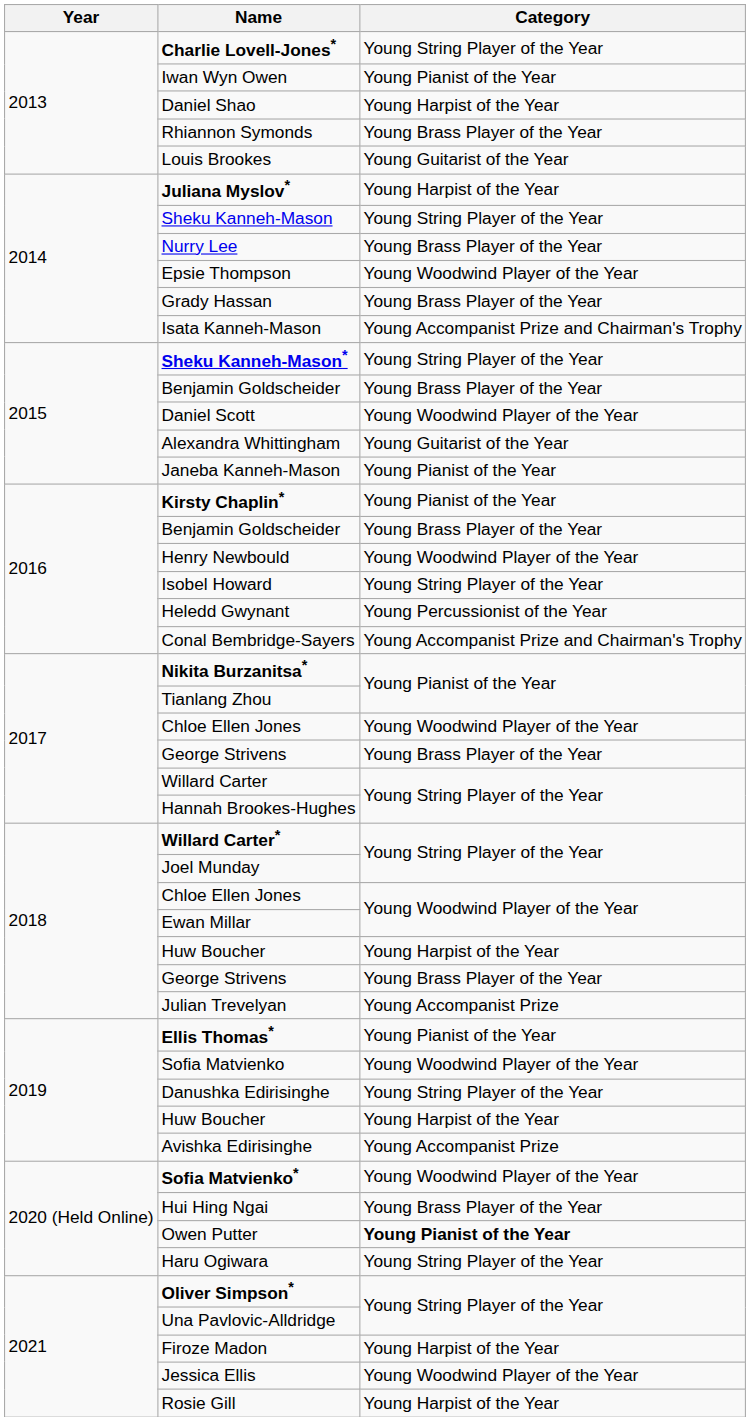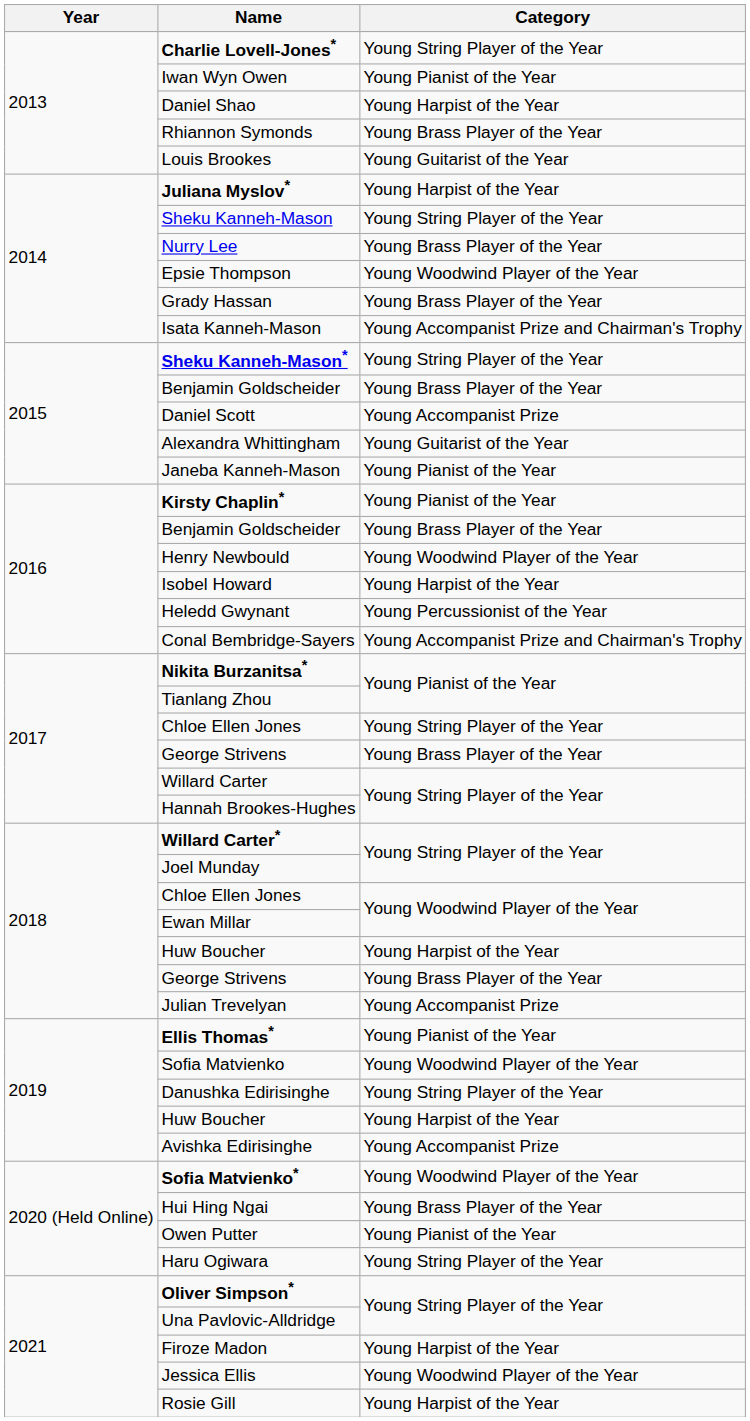 <table class="wikitable">
 <tr>
 <th>Year</th>
 <th>Name</th>
 <th>Category</th>
 </tr>
 <tr>
 <td rowspan="5">2013</td>
 <td><strong>Charlie Lovell-Jones<sup>*</sup></strong></td>
 <td>Young String Player of the Year</td>
 </tr>
 <tr>
 <td>Iwan Wyn Owen</td>
 <td>Young Pianist of the Year</td>
 </tr>
 <tr>
 <td>Daniel Shao</td>
 <td>Young Harpist of the Year</td>
 </tr>
 <tr>
 <td>Rhiannon Symonds</td>
 <td>Young Brass Player of the Year</td>
 </tr>
 <tr>
 <td>Louis Brookes</td>
 <td>Young Guitarist of the Year</td>
 </tr>
 <tr>
 <td rowspan="6">2014</td>
 <td><strong>Juliana Myslov<sup>*</sup></strong></td>
 <td>Young Harpist of the Year</td>
 </tr>
 <tr>
 <td><a href='#'>Sheku Kanneh-Mason</a></td>
 <td>Young String Player of the Year</td>
 </tr>
 <tr>
 <td><a href='#'>Nurry Lee</a></td>
 <td>Young Brass Player of the Year</td>
 </tr>
 <tr>
 <td>Epsie Thompson</td>
 <td>Young Woodwind Player of the Year</td>
 </tr>
 <tr>
 <td>Grady Hassan</td>
 <td>Young Brass Player of the Year</td>
 </tr>
 <tr>
 <td>Isata Kanneh-Mason</td>
 <td>Young Accompanist Prize and Chairman's Trophy</td>
 </tr>
 <tr>
 <td rowspan="5">2015</td>
 <td><strong><a href='#'>Sheku Kanneh-Mason<sup>*</sup></a></strong></td>
 <td>Young String Player of the Year</td>
 </tr>
 <tr>
 <td>Benjamin Goldscheider</td>
 <td>Young Brass Player of the Year</td>
 </tr>
 <tr>
 <td>Daniel Scott</td>
-<td>Young Woodwind Player of the Year</td>
+<td>Young Accompanist Prize</td>
 </tr>
 <tr>
 <td>Alexandra Whittingham</td>
 <td>Young Guitarist of the Year</td>
 </tr>
 <tr>
 <td>Janeba Kanneh-Mason</td>
 <td>Young Pianist of the Year</td>
 </tr>
 <tr>
 <td rowspan="6">2016</td>
 <td><strong>Kirsty Chaplin<sup>*</sup></strong></td>
 <td>Young Pianist of the Year</td>
 </tr>
 <tr>
 <td>Benjamin Goldscheider</td>
 <td>Young Brass Player of the Year</td>
 </tr>
 <tr>
 <td>Henry Newbould</td>
 <td>Young Woodwind Player of the Year</td>
 </tr>
 <tr>
 <td>Isobel Howard</td>
-<td>Young String Player of the Year</td>
+<td>Young Harpist of the Year</td>
 </tr>
 <tr>
 <td>Heledd Gwynant</td>
 <td>Young Percussionist of the Year</td>
 </tr>
 <tr>
 <td>Conal Bembridge-Sayers</td>
 <td>Young Accompanist Prize and Chairman's Trophy</td>
 </tr>
 <tr>
 <td rowspan="6">2017</td>
 <td><strong>Nikita Burzanitsa<sup>*</sup></strong></td>
 <td rowspan="2">Young Pianist of the Year</td>
 </tr>
 <tr>
 <td>Tianlang Zhou</td>
 </tr>
 <tr>
 <td>Chloe Ellen Jones</td>
-<td>Young Woodwind Player of the Year</td>
+<td>Young String Player of the Year</td>
 </tr>
 <tr>
 <td>George Strivens</td>
 <td>Young Brass Player of the Year</td>
 </tr>
 <tr>
 <td>Willard Carter</td>
 <td rowspan="2">Young String Player of the Year</td>
 </tr>
 <tr>
 <td>Hannah Brookes-Hughes</td>
 </tr>
 <tr>
 <td rowspan="7">2018</td>
 <td><strong>Willard Carter<sup>*</sup></strong></td>
 <td rowspan="2">Young String Player of the Year</td>
 </tr>
 <tr>
 <td>Joel Munday</td>
 </tr>
 <tr>
 <td>Chloe Ellen Jones</td>
 <td rowspan="2">Young Woodwind Player of the Year</td>
 </tr>
 <tr>
 <td>Ewan Millar</td>
 </tr>
 <tr>
 <td>Huw Boucher</td>
 <td>Young Harpist of the Year</td>
 </tr>
 <tr>
 <td>George Strivens</td>
 <td>Young Brass Player of the Year</td>
 </tr>
 <tr>
 <td>Julian Trevelyan</td>
 <td>Young Accompanist Prize</td>
 </tr>
 <tr>
 <td rowspan="5">2019</td>
 <td><strong>Ellis Thomas<sup>*</sup></strong></td>
 <td>Young Pianist of the Year</td>
 </tr>
 <tr>
 <td>Sofia Matvienko</td>
 <td>Young Woodwind Player of the Year</td>
 </tr>
 <tr>
 <td>Danushka Edirisinghe</td>
 <td>Young String Player of the Year</td>
 </tr>
 <tr>
 <td>Huw Boucher</td>
 <td>Young Harpist of the Year</td>
 </tr>
 <tr>
 <td>Avishka Edirisinghe</td>
 <td>Young Accompanist Prize</td>
 </tr>
 <tr>
 <td rowspan="4">2020 (Held Online)</td>
 <td><strong>Sofia Matvienko<sup>*</sup></strong></td>
 <td>Young Woodwind Player of the Year</td>
 </tr>
 <tr>
 <td>Hui Hing Ngai</td>
 <td>Young Brass Player of the Year</td>
 </tr>
 <tr>
 <td>Owen Putter</td>
-<td><strong>Young Pianist of the Year</strong></td>
+<td>Young Pianist of the Year</td>
 </tr>
 <tr>
 <td>Haru Ogiwara</td>
 <td>Young String Player of the Year</td>
 </tr>
 <tr>
 <td rowspan="5">2021</td>
 <td><strong>Oliver Simpson<sup>*</sup></strong></td>
 <td rowspan="2">Young String Player of the Year</td>
 </tr>
 <tr>
 <td>Una Pavlovic-Alldridge</td>
 </tr>
 <tr>
 <td>Firoze Madon</td>
 <td>Young Harpist of the Year</td>
 </tr>
 <tr>
 <td>Jessica Ellis</td>
 <td>Young Woodwind Player of the Year</td>
 </tr>
 <tr>
 <td>Rosie Gill</td>
 <td>Young Harpist of the Year</td>
 </tr>
 </table>
